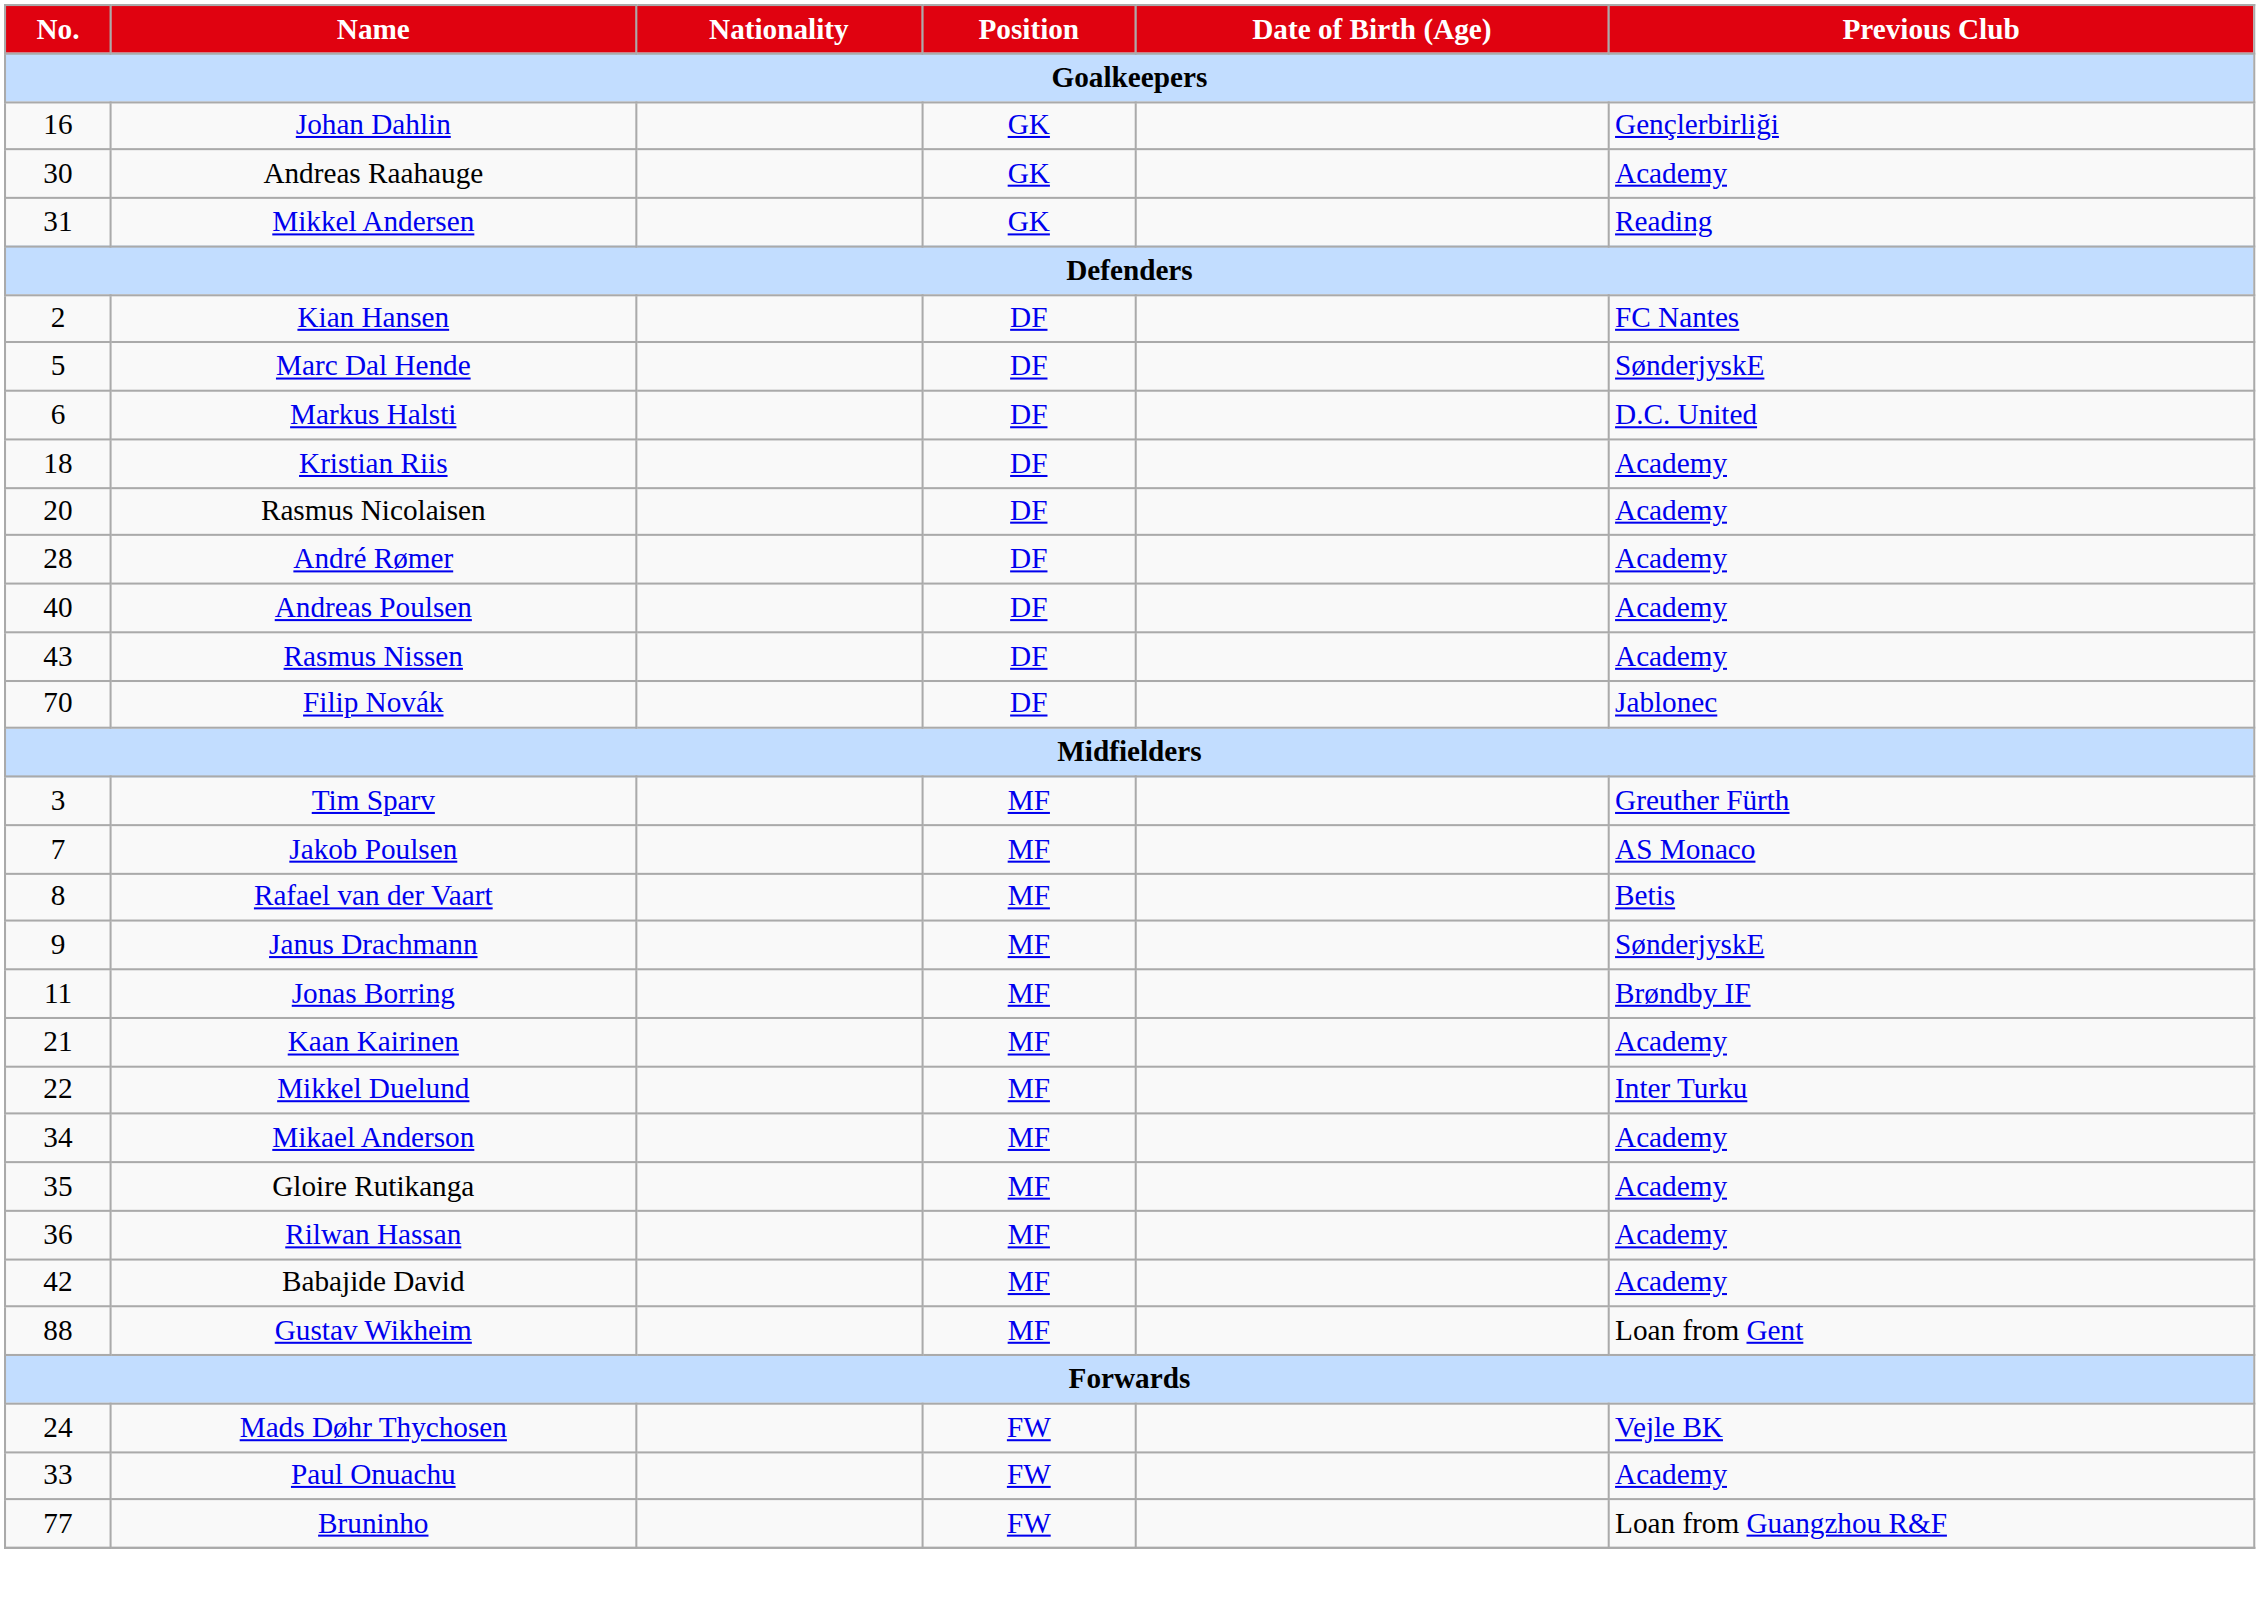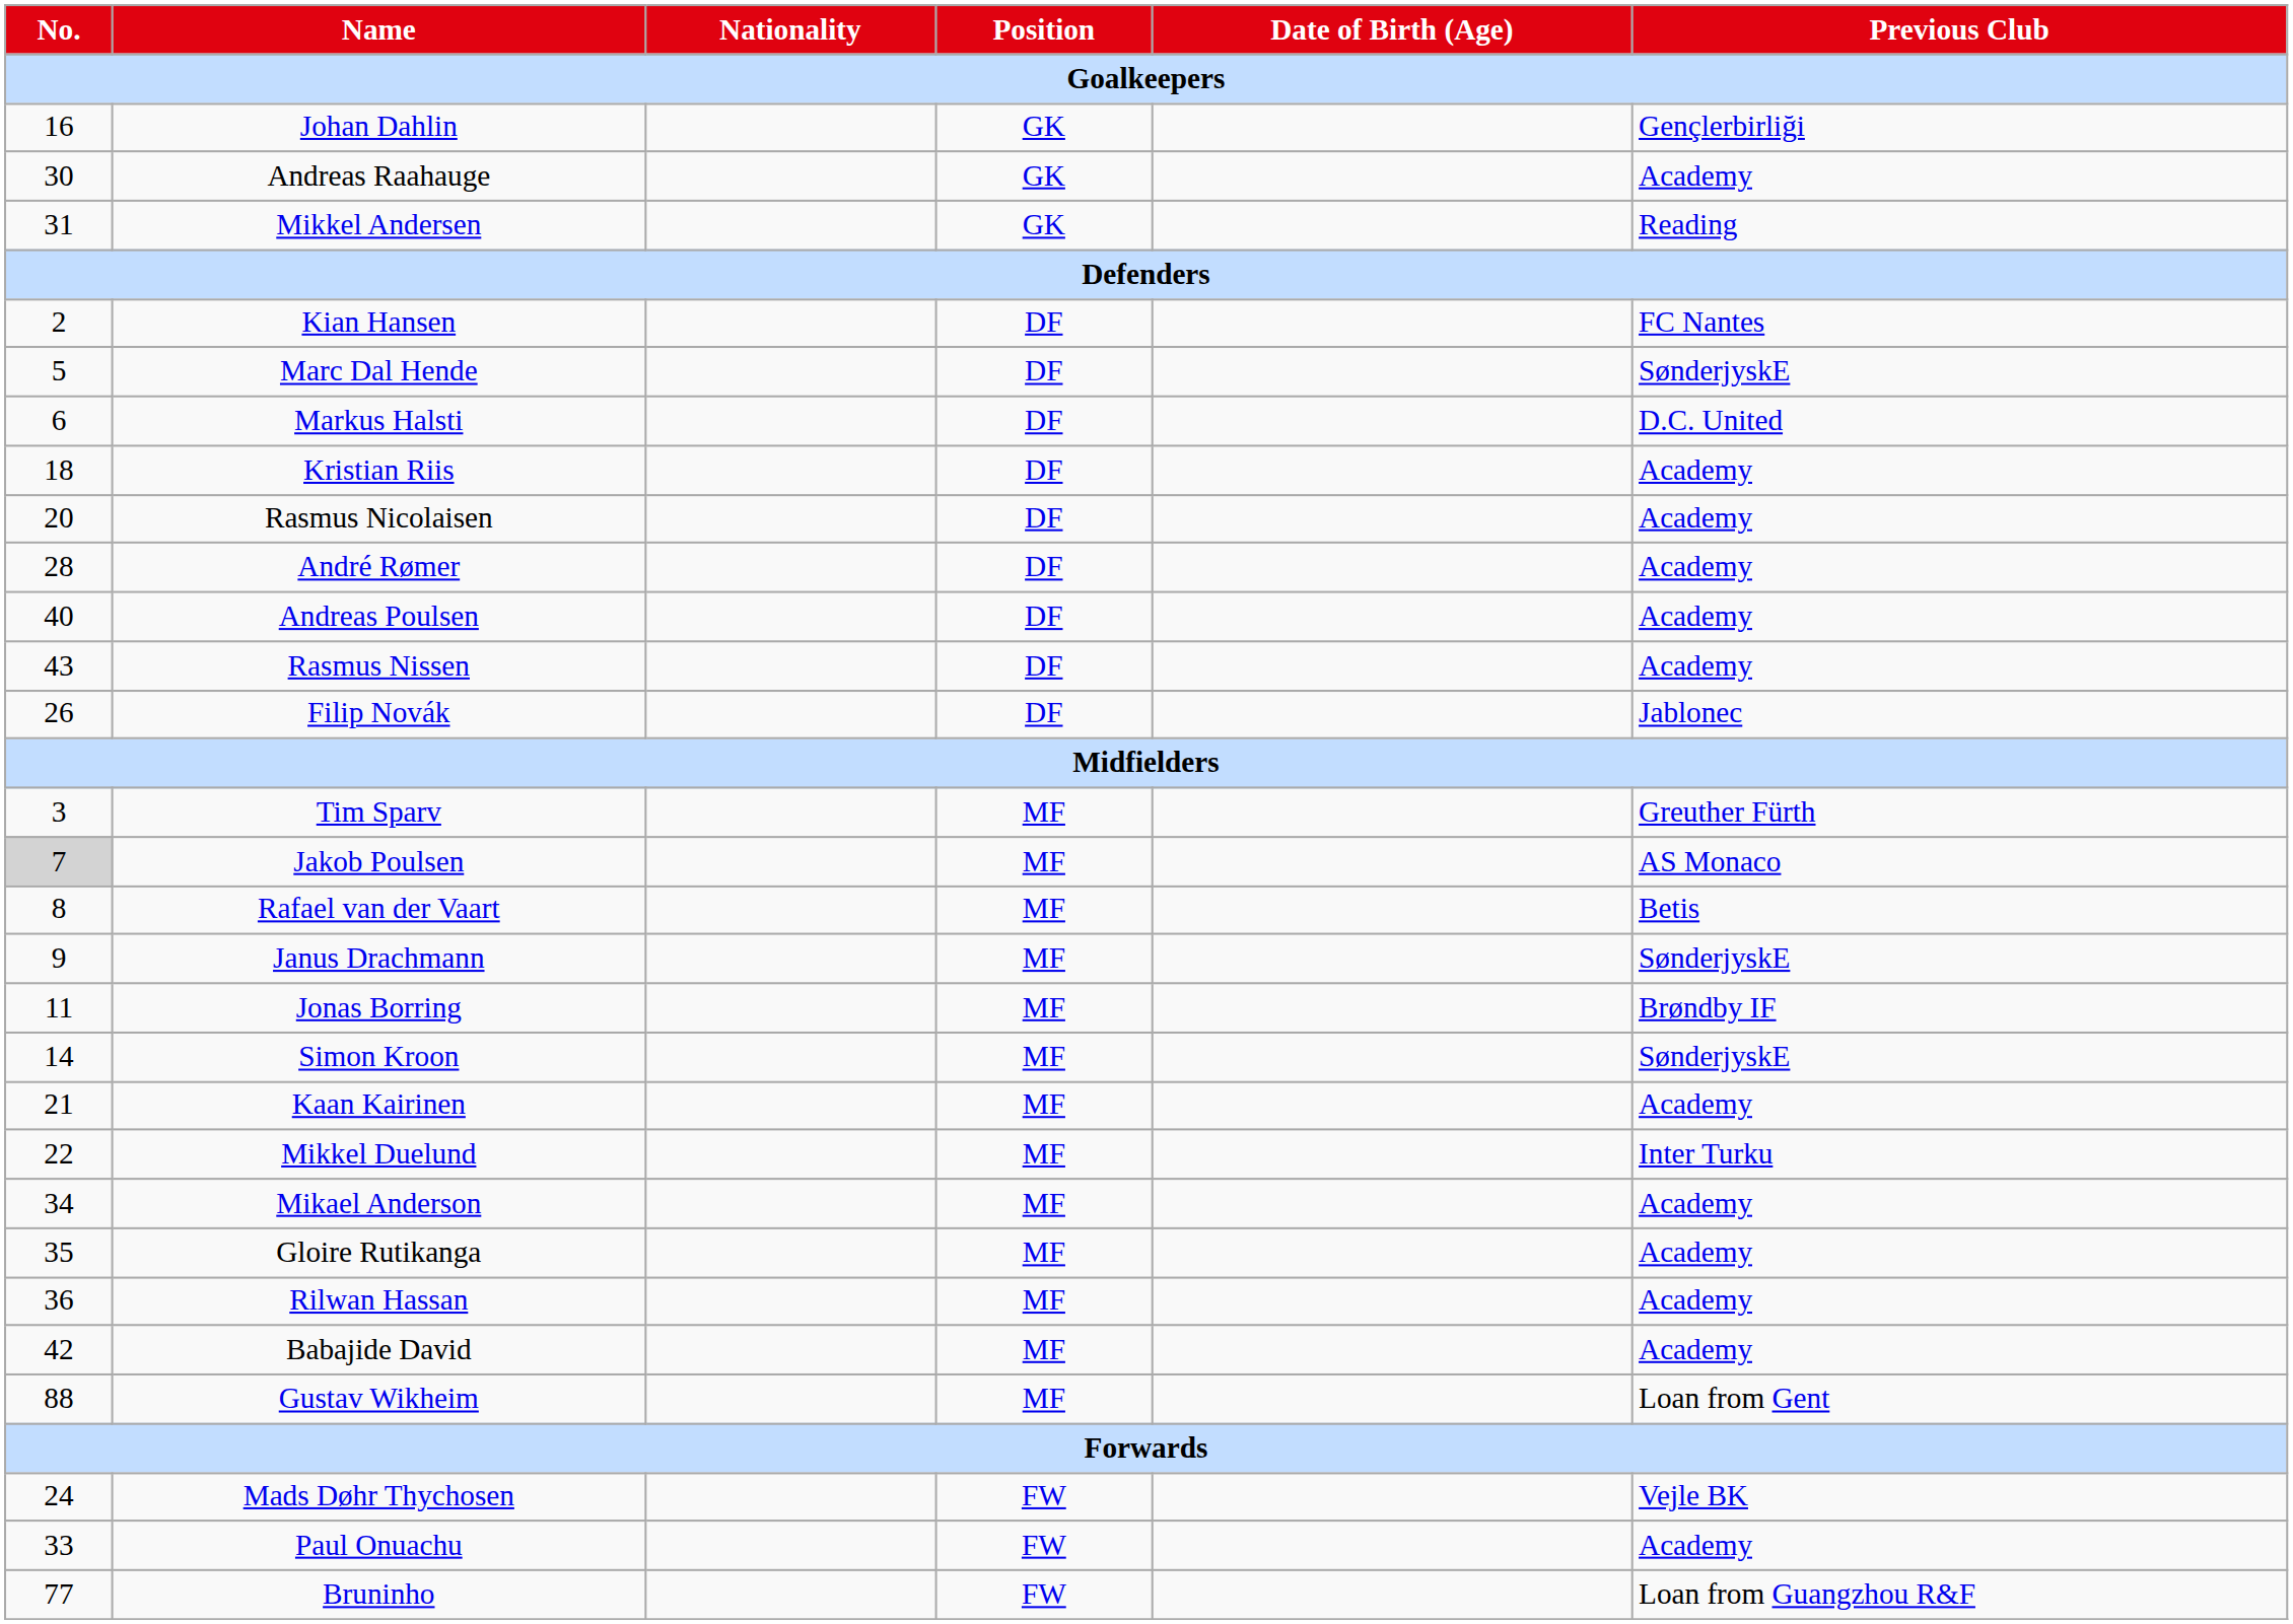 <table class="wikitable" style="text-align:center; font-size:90%; width:70%;">
 <tr>
 <th style="background:#e00210; color:white; text-align:center;">No.</th>
 <th style="background:#e00210; color:white; text-align:center;">Name</th>
 <th style="background:#e00210; color:white; text-align:center;">Nationality</th>
 <th style="background:#e00210; color:white; text-align:center;">Position</th>
 <th style="background:#e00210; color:white; text-align:center;">Date of Birth (Age)</th>
 <th style="background:#e00210; color:white; text-align:center;">Previous Club</th>
 </tr>
 <tr>
 <th colspan="6" style="background:#c2ddff; color:black; text-align:center;">Goalkeepers</th>
 </tr>
 <tr>
 <td>16</td>
 <td><a href='#'>Johan Dahlin</a></td>
 <td></td>
 <td><a href='#'>GK</a></td>
 <td></td>
 <td align="left"> <a href='#'>Gençlerbirliği</a></td>
 </tr>
 <tr>
 <td>30</td>
 <td>Andreas Raahauge</td>
 <td></td>
 <td><a href='#'>GK</a></td>
 <td></td>
 <td align="left"><a href='#'>Academy</a></td>
 </tr>
 <tr>
 <td>31</td>
 <td><a href='#'>Mikkel Andersen</a></td>
 <td></td>
 <td><a href='#'>GK</a></td>
 <td></td>
 <td align="left"> <a href='#'>Reading</a></td>
 </tr>
 <tr>
 <th colspan="6" style="background:#c2ddff; color:black; text-align:center;">Defenders</th>
 </tr>
 <tr>
 <td>2</td>
 <td><a href='#'>Kian Hansen</a></td>
 <td></td>
 <td><a href='#'>DF</a></td>
 <td></td>
 <td align="left"> <a href='#'>FC Nantes</a></td>
 </tr>
 <tr>
 <td>5</td>
 <td><a href='#'>Marc Dal Hende</a></td>
 <td></td>
 <td><a href='#'>DF</a></td>
 <td></td>
 <td align="left"> <a href='#'>SønderjyskE</a></td>
 </tr>
 <tr>
 <td>6</td>
 <td><a href='#'>Markus Halsti</a></td>
 <td></td>
 <td><a href='#'>DF</a></td>
 <td></td>
 <td align="left"> <a href='#'>D.C. United</a></td>
 </tr>
 <tr>
 <td>18</td>
 <td><a href='#'>Kristian Riis</a></td>
 <td></td>
 <td><a href='#'>DF</a></td>
 <td></td>
 <td align="left"><a href='#'>Academy</a></td>
 </tr>
 <tr>
 <td>20</td>
 <td>Rasmus Nicolaisen</td>
 <td></td>
 <td><a href='#'>DF</a></td>
 <td></td>
 <td align="left"><a href='#'>Academy</a></td>
 </tr>
 <tr>
 <td>28</td>
 <td><a href='#'>André Rømer</a></td>
 <td></td>
 <td><a href='#'>DF</a></td>
 <td></td>
 <td align="left"><a href='#'>Academy</a></td>
 </tr>
 <tr>
 <td>40</td>
 <td><a href='#'>Andreas Poulsen</a></td>
 <td></td>
 <td><a href='#'>DF</a></td>
 <td></td>
 <td align="left"><a href='#'>Academy</a></td>
 </tr>
 <tr>
 <td>43</td>
 <td><a href='#'>Rasmus Nissen</a></td>
 <td></td>
 <td><a href='#'>DF</a></td>
 <td></td>
 <td align="left"><a href='#'>Academy</a></td>
 </tr>
 <tr>
-<td>70</td>
+<td>26</td>
 <td><a href='#'>Filip Novák</a></td>
 <td></td>
 <td><a href='#'>DF</a></td>
 <td></td>
 <td align="left"> <a href='#'>Jablonec</a></td>
 </tr>
 <tr>
 <th colspan="6" style="background:#c2ddff; color:black; text-align:center;">Midfielders</th>
 </tr>
 <tr>
 <td>3</td>
 <td><a href='#'>Tim Sparv</a></td>
 <td></td>
 <td><a href='#'>MF</a></td>
 <td></td>
 <td align="left"> <a href='#'>Greuther Fürth</a></td>
 </tr>
 <tr>
-<td>7</td>
+<td style="background: lightgrey;">7</td>
 <td><a href='#'>Jakob Poulsen</a></td>
 <td></td>
 <td><a href='#'>MF</a></td>
 <td></td>
 <td align="left"> <a href='#'>AS Monaco</a></td>
 </tr>
 <tr>
 <td>8</td>
 <td><a href='#'>Rafael van der Vaart</a></td>
 <td></td>
 <td><a href='#'>MF</a></td>
 <td></td>
 <td align="left"> <a href='#'>Betis</a></td>
 </tr>
 <tr>
 <td>9</td>
 <td><a href='#'>Janus Drachmann</a></td>
 <td></td>
 <td><a href='#'>MF</a></td>
 <td></td>
 <td align="left"> <a href='#'>SønderjyskE</a></td>
 </tr>
 <tr>
 <td>11</td>
 <td><a href='#'>Jonas Borring</a></td>
 <td></td>
 <td><a href='#'>MF</a></td>
 <td></td>
 <td align="left"> <a href='#'>Brøndby IF</a></td>
+</tr>
+<tr>
+<td>14</td>
+<td><a href='#'>Simon Kroon</a></td>
+<td></td>
+<td><a href='#'>MF</a></td>
+<td></td>
+<td align="left"> <a href='#'>SønderjyskE</a></td>
 </tr>
 <tr>
 <td>21</td>
 <td><a href='#'>Kaan Kairinen</a></td>
 <td></td>
 <td><a href='#'>MF</a></td>
 <td></td>
 <td align="left"><a href='#'>Academy</a></td>
 </tr>
 <tr>
 <td>22</td>
 <td><a href='#'>Mikkel Duelund</a></td>
 <td></td>
 <td><a href='#'>MF</a></td>
 <td></td>
 <td align="left"> <a href='#'>Inter Turku</a></td>
 </tr>
 <tr>
 <td>34</td>
 <td><a href='#'>Mikael Anderson</a></td>
 <td></td>
 <td><a href='#'>MF</a></td>
 <td></td>
 <td align="left"><a href='#'>Academy</a></td>
 </tr>
 <tr>
 <td>35</td>
 <td>Gloire Rutikanga</td>
 <td></td>
 <td><a href='#'>MF</a></td>
 <td></td>
 <td align="left"><a href='#'>Academy</a></td>
 </tr>
 <tr>
 <td>36</td>
 <td><a href='#'>Rilwan Hassan</a></td>
 <td></td>
 <td><a href='#'>MF</a></td>
 <td></td>
 <td align="left"><a href='#'>Academy</a></td>
 </tr>
 <tr>
 <td>42</td>
 <td>Babajide David</td>
 <td></td>
 <td><a href='#'>MF</a></td>
 <td></td>
 <td align="left"><a href='#'>Academy</a></td>
 </tr>
 <tr>
 <td>88</td>
 <td><a href='#'>Gustav Wikheim</a></td>
 <td></td>
 <td><a href='#'>MF</a></td>
 <td></td>
 <td align="left">Loan from  <a href='#'>Gent</a></td>
 </tr>
 <tr>
 <th colspan="6" style="background:#c2ddff; color:black; text-align:center;">Forwards</th>
 </tr>
 <tr>
 <td>24</td>
 <td><a href='#'>Mads Døhr Thychosen</a></td>
 <td></td>
 <td><a href='#'>FW</a></td>
 <td></td>
 <td align="left"> <a href='#'>Vejle BK</a></td>
 </tr>
 <tr>
 <td>33</td>
 <td><a href='#'>Paul Onuachu</a></td>
 <td></td>
 <td><a href='#'>FW</a></td>
 <td></td>
 <td align="left"><a href='#'>Academy</a></td>
 </tr>
 <tr>
 <td>77</td>
 <td><a href='#'>Bruninho</a></td>
 <td></td>
 <td><a href='#'>FW</a></td>
 <td></td>
 <td align="left">Loan from  <a href='#'>Guangzhou R&F</a></td>
 </tr>
 <tr>
 </tr>
 </table>
